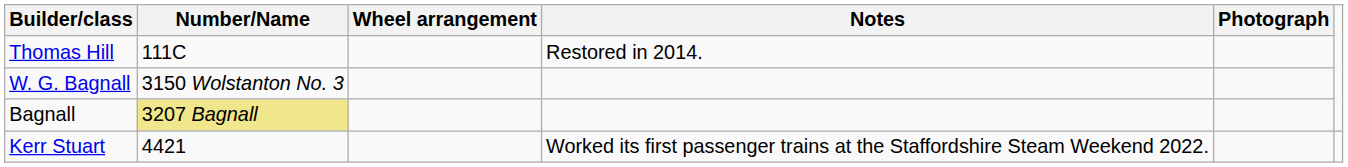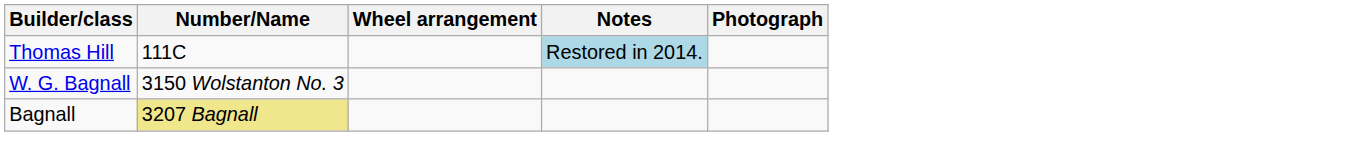 <table class="wikitable">
 <tr>
 <th>Builder/class</th>
 <th>Number/Name</th>
 <th>Wheel arrangement</th>
 <th>Notes</th>
 <th>Photograph</th>
 </tr>
 <tr>
 <td><a href='#'>Thomas Hill</a></td>
 <td>111C</td>
 <td></td>
-<td>Restored in 2014.</td>
+<td style="background: lightblue;">Restored in 2014.</td>
 <td></td>
 </tr>
 <tr>
 <td><a href='#'>W. G. Bagnall</a></td>
 <td>3150 <em>Wolstanton No. 3</em></td>
 <td></td>
 <td></td>
 <td></td>
 </tr>
 <tr>
 <td>Bagnall</td>
 <td style="background: khaki;">3207 <em>Bagnall</em></td>
 <td></td>
 <td></td>
 <td></td>
 </tr>
-<tr>
-<td><a href='#'>Kerr Stuart</a></td>
-<td>4421</td>
-<td></td>
-<td>Worked its first passenger trains at the Staffordshire Steam Weekend 2022.</td>
-<td></td>
-<td></td>
-</tr>
 </table>
